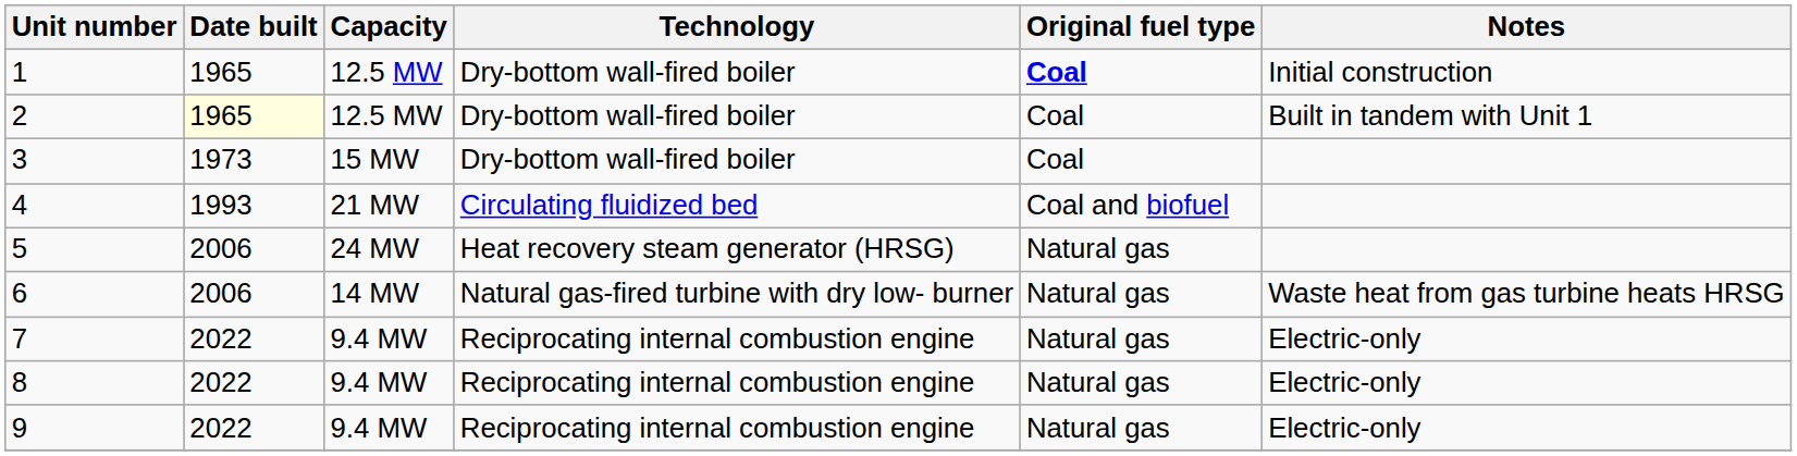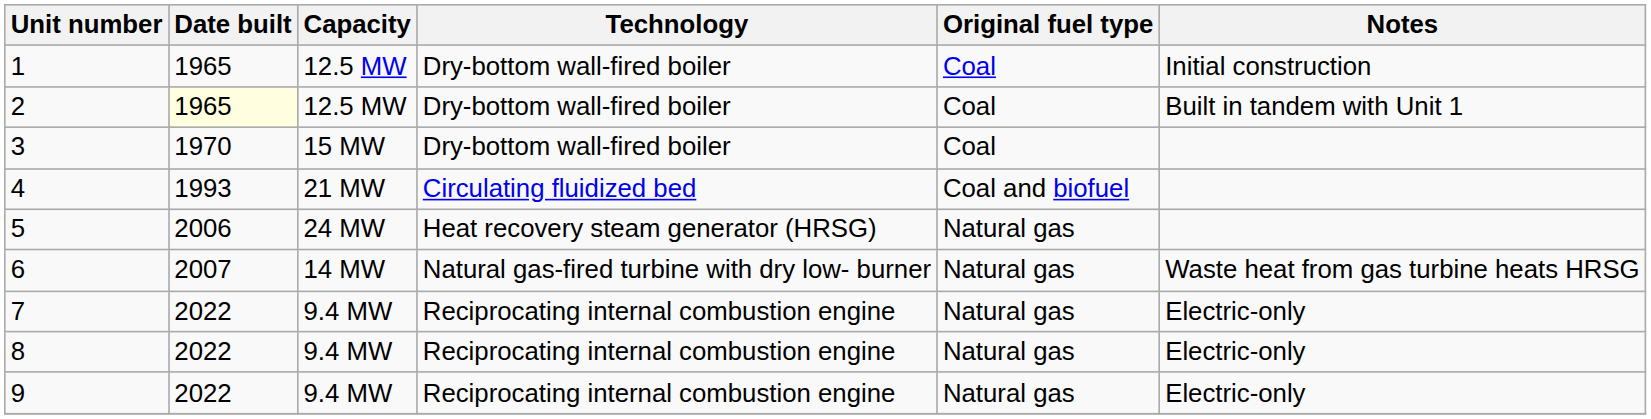 <table class="wikitable">
 <tr>
 <th>Unit number</th>
 <th>Date built</th>
 <th>Capacity</th>
 <th>Technology</th>
 <th>Original fuel type</th>
 <th>Notes</th>
 </tr>
 <tr>
 <td>1</td>
 <td>1965</td>
 <td>12.5 <a href='#'>MW</a></td>
 <td>Dry-bottom wall-fired boiler</td>
-<td><strong><a href='#'>Coal</a></strong></td>
+<td><a href='#'>Coal</a></td>
 <td>Initial construction</td>
 </tr>
 <tr>
 <td>2</td>
 <td style="background: lightyellow;">1965</td>
 <td>12.5 MW</td>
 <td>Dry-bottom wall-fired boiler</td>
 <td>Coal</td>
 <td>Built in tandem with Unit 1</td>
 </tr>
 <tr>
 <td>3</td>
-<td>1973</td>
+<td>1970</td>
 <td>15 MW</td>
 <td>Dry-bottom wall-fired boiler</td>
 <td>Coal</td>
 <td></td>
 </tr>
 <tr>
 <td>4</td>
 <td>1993</td>
 <td>21 MW</td>
 <td><a href='#'>Circulating fluidized bed</a></td>
 <td>Coal and <a href='#'>biofuel</a></td>
 <td></td>
 </tr>
 <tr>
 <td>5</td>
 <td>2006</td>
 <td>24 MW</td>
 <td>Heat recovery steam generator (HRSG)</td>
 <td>Natural gas</td>
 <td></td>
 </tr>
 <tr>
 <td>6</td>
-<td>2006</td>
+<td>2007</td>
 <td>14 MW</td>
 <td>Natural gas-fired turbine with dry low- burner</td>
 <td>Natural gas</td>
 <td>Waste heat from gas turbine heats HRSG</td>
 </tr>
 <tr>
 <td>7</td>
 <td>2022</td>
 <td>9.4 MW</td>
 <td>Reciprocating internal combustion engine</td>
 <td>Natural gas</td>
 <td>Electric-only</td>
 </tr>
 <tr>
 <td>8</td>
 <td>2022</td>
 <td>9.4 MW</td>
 <td>Reciprocating internal combustion engine</td>
 <td>Natural gas</td>
 <td>Electric-only</td>
 </tr>
 <tr>
 <td>9</td>
 <td>2022</td>
 <td>9.4 MW</td>
 <td>Reciprocating internal combustion engine</td>
 <td>Natural gas</td>
 <td>Electric-only</td>
 </tr>
 <tr>
 </tr>
 </table>
